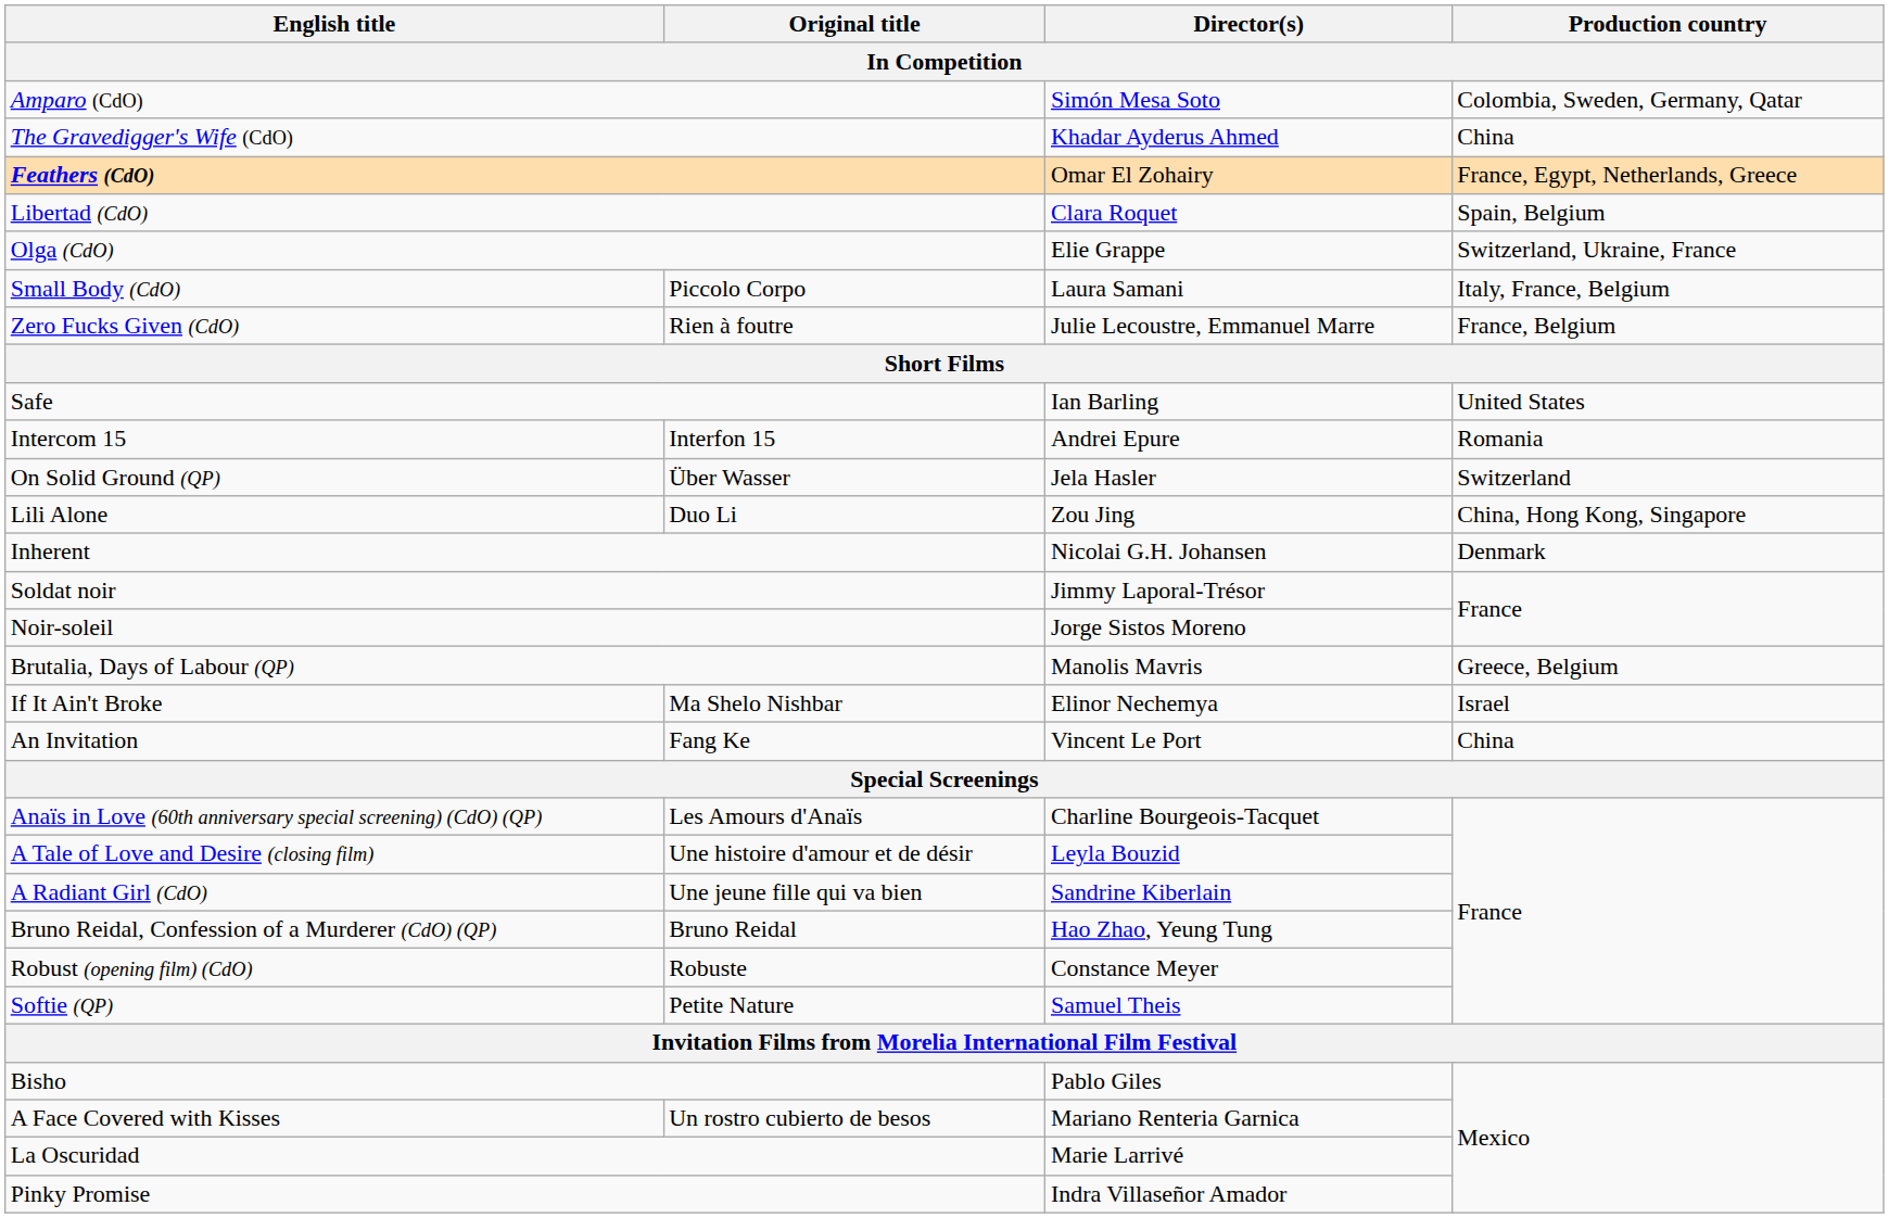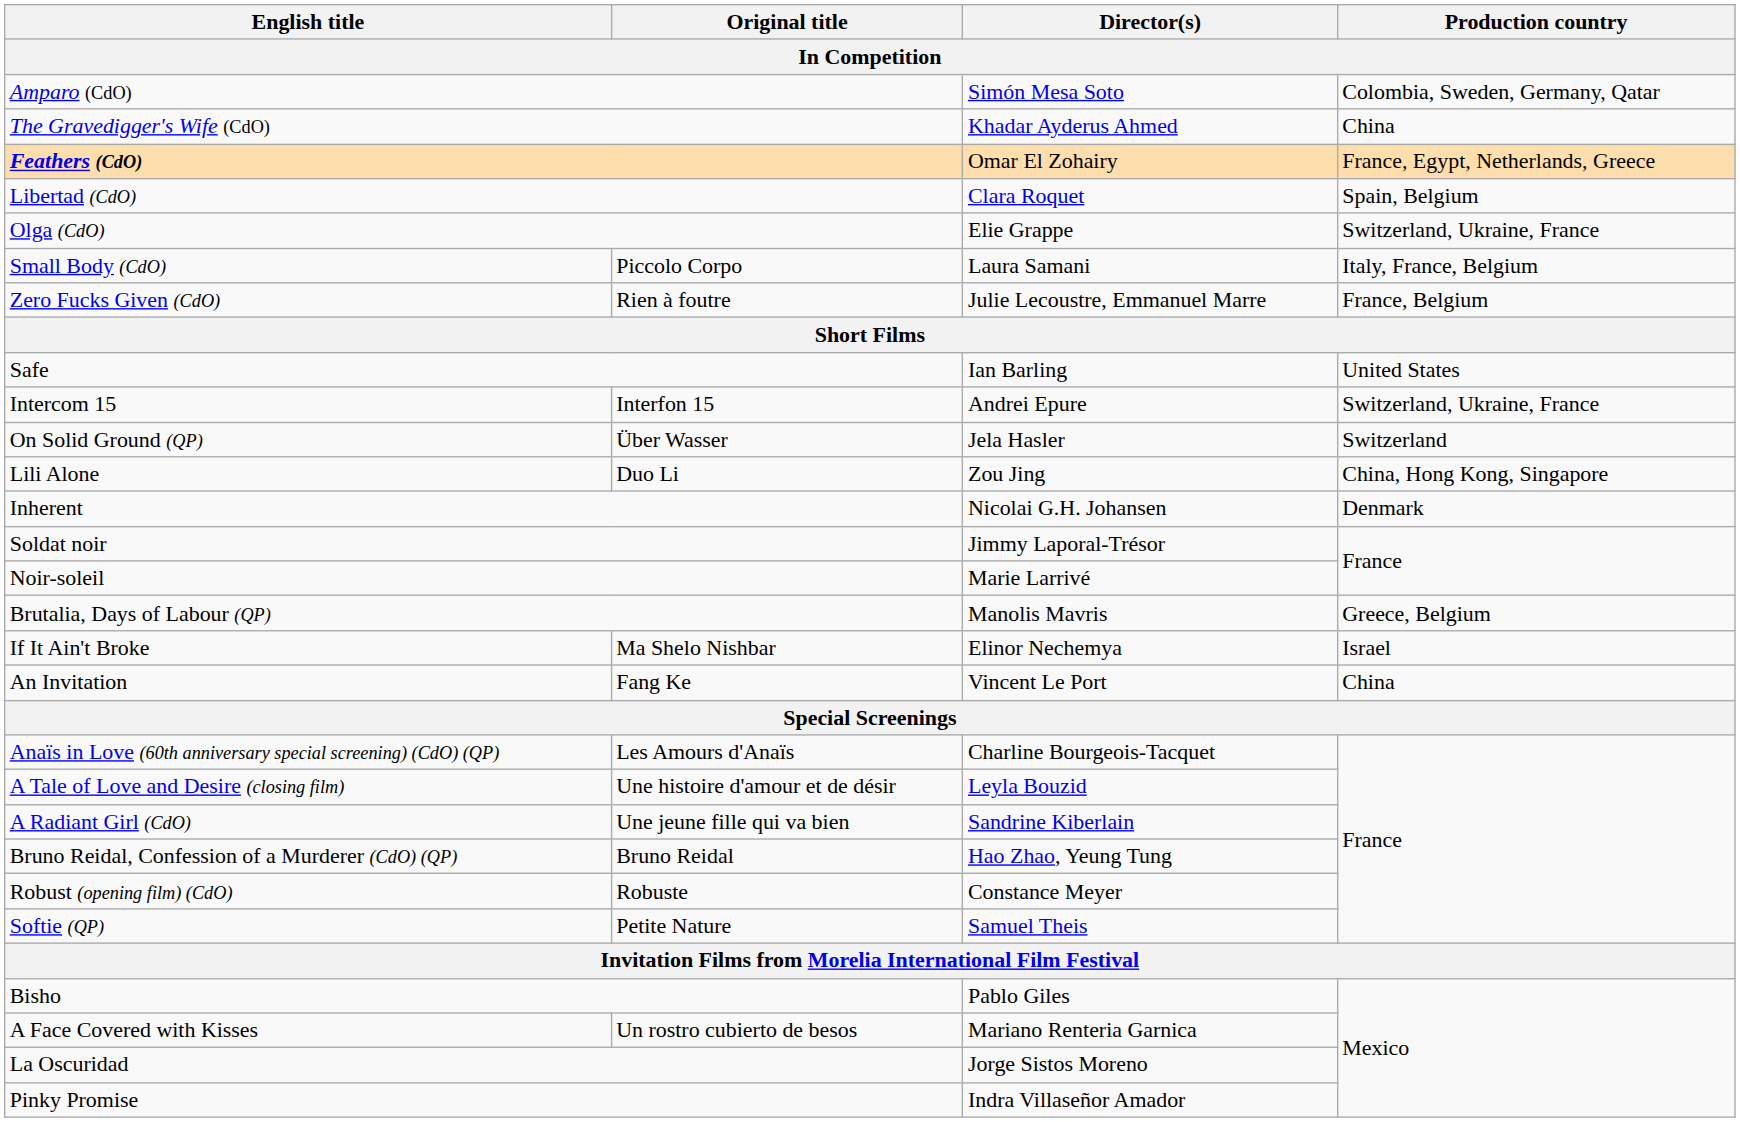 <table class="wikitable" style="width:100%; margin-bottom:2px" cellpadding="5">
 <tr>
 <th scope="col">English title</th>
 <th scope="col">Original title</th>
 <th scope="col">Director(s)</th>
 <th scope="col">Production country</th>
 </tr>
 <tr>
 <th colspan="4">In Competition</th>
 </tr>
 <tr>
 <td colspan="2"><em><a href='#'>Amparo</a></em> <small>(CdO)</small></td>
 <td><a href='#'>Simón Mesa Soto</a></td>
 <td>Colombia, Sweden, Germany, Qatar</td>
 </tr>
 <tr>
 <td colspan=2><em><a href='#'>The Gravedigger's Wife</a></em> <small>(CdO)</small></td>
 <td><a href='#'>Khadar Ayderus Ahmed</a></td>
 <td>China</td>
 </tr>
 <tr style="background:#FFDEAD;">
 <td colspan=2><strong><em><a href='#'>Feathers</a><em> <small>(CdO)</small><strong></td>
 <td></strong>Omar El Zohairy<strong></td>
 <td></strong>France, Egypt, Netherlands, Greece<strong></td>
 </tr>
 <tr>
 <td colspan="2"></em><a href='#'>Libertad</a><em> <small>(CdO)</small></td>
 <td><a href='#'>Clara Roquet</a></td>
 <td>Spain, Belgium</td>
 </tr>
 <tr>
 <td colspan=2></em><a href='#'>Olga</a><em> <small>(CdO)</small></td>
 <td>Elie Grappe</td>
 <td>Switzerland, Ukraine, France</td>
 </tr>
 <tr>
 <td></em><a href='#'>Small Body</a><em> <small>(CdO)</small></td>
 <td></em>Piccolo Corpo<em></td>
 <td>Laura Samani</td>
 <td>Italy, France, Belgium</td>
 </tr>
 <tr>
 <td></em><a href='#'>Zero Fucks Given</a><em> <small>(CdO)</small></td>
 <td></em>Rien à foutre<em></td>
 <td>Julie Lecoustre, Emmanuel Marre</td>
 <td>France, Belgium</td>
 </tr>
 <tr>
 <th colspan="4">Short Films</th>
 </tr>
 <tr>
 <td colspan="2"></em>Safe<em></td>
 <td>Ian Barling</td>
 <td>United States</td>
 </tr>
 <tr>
 <td></em>Intercom 15<em></td>
 <td></em>Interfon 15<em></td>
 <td>Andrei Epure</td>
-<td>Romania</td>
+<td>Switzerland, Ukraine, France</td>
 </tr>
 <tr>
 <td></em>On Solid Ground<em> <small>(QP)</small></td>
 <td></em>Über Wasser<em></td>
 <td>Jela Hasler</td>
 <td>Switzerland</td>
 </tr>
 <tr>
 <td></em>Lili Alone<em></td>
 <td></em>Duo Li<em></td>
 <td>Zou Jing</td>
 <td>China, Hong Kong, Singapore</td>
 </tr>
 <tr>
 <td colspan="2"></em>Inherent<em></td>
 <td>Nicolai G.H. Johansen</td>
 <td>Denmark</td>
 </tr>
 <tr>
 <td colspan="2"></em>Soldat noir<em></td>
 <td>Jimmy Laporal-Trésor</td>
 <td rowspan="2">France</td>
 </tr>
 <tr>
 <td colspan="2"></em>Noir-soleil<em></td>
-<td>Jorge Sistos Moreno</td>
+<td>Marie Larrivé</td>
 </tr>
 <tr>
 <td colspan="2"></em>Brutalia, Days of Labour<em> <small>(QP)</small></td>
 <td>Manolis Mavris</td>
 <td>Greece, Belgium</td>
 </tr>
 <tr>
 <td></em>If It Ain't Broke<em></td>
 <td></em>Ma Shelo Nishbar<em></td>
 <td>Elinor Nechemya</td>
 <td>Israel</td>
 </tr>
 <tr>
 <td></em>An Invitation<em></td>
 <td></em>Fang Ke<em></td>
 <td>Vincent Le Port</td>
 <td>China</td>
 </tr>
 <tr>
 <th colspan="4">Special Screenings</th>
 </tr>
 <tr>
 <td></em><a href='#'>Anaïs in Love</a><em> <small>(60th anniversary special screening) (CdO) (QP)</small></td>
 <td></em>Les Amours d'Anaïs<em></td>
 <td>Charline Bourgeois-Tacquet</td>
 <td rowspan="6">France</td>
 </tr>
 <tr>
 <td></em><a href='#'>A Tale of Love and Desire</a><em> <small>(closing film)</small></td>
 <td></em>Une histoire d'amour et de désir<em></td>
 <td><a href='#'>Leyla Bouzid</a></td>
 </tr>
 <tr>
 <td></em><a href='#'>A Radiant Girl</a><em> <small>(CdO)</small></td>
 <td></em>Une jeune fille qui va bien<em></td>
 <td><a href='#'>Sandrine Kiberlain</a></td>
 </tr>
 <tr>
 <td></em>Bruno Reidal, Confession of a Murderer<em> <small>(CdO) (QP)</small></td>
 <td></em>Bruno Reidal<em></td>
 <td><a href='#'>Hao Zhao</a>, Yeung Tung</td>
 </tr>
 <tr>
 <td></em>Robust<em> <small>(opening film) (CdO)</small></td>
 <td></em>Robuste<em></td>
 <td>Constance Meyer</td>
 </tr>
 <tr>
 <td></em><a href='#'>Softie</a><em> <small>(QP)</small></td>
 <td></em>Petite Nature<em></td>
 <td><a href='#'>Samuel Theis</a></td>
 </tr>
 <tr>
 <th colspan="4">Invitation Films from <a href='#'>Morelia International Film Festival</a></th>
 </tr>
 <tr>
 <td colspan="2"></em>Bisho<em></td>
 <td>Pablo Giles</td>
 <td rowspan="4">Mexico</td>
 </tr>
 <tr>
 <td></em>A Face Covered with Kisses<em></td>
 <td></em>Un rostro cubierto de besos<em></td>
 <td>Mariano Renteria Garnica</td>
 </tr>
 <tr>
 <td colspan="2"></em>La Oscuridad<em></td>
-<td>Marie Larrivé</td>
+<td>Jorge Sistos Moreno</td>
 </tr>
 <tr>
 <td colspan="2"></em>Pinky Promise<em></td>
 <td>Indra Villaseñor Amador</td>
 </tr>
 </table>
